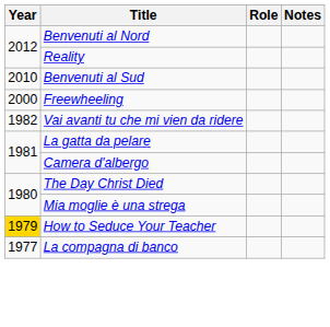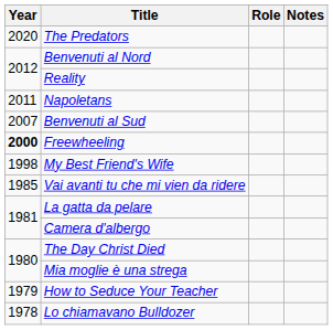 <table class="wikitable sortable">
 <tr>
 <th>Year</th>
 <th>Title</th>
 <th>Role</th>
 <th class="unsortable">Notes</th>
+</tr>
+<tr>
+<td>2020</td>
+<td><em><a href='#'>The Predators</a></em></td>
+<td></td>
+<td></td>
 </tr>
 <tr>
 <td rowspan=2>2012</td>
 <td><em><a href='#'>Benvenuti al Nord</a></em></td>
 <td></td>
 <td></td>
 </tr>
 <tr>
 <td><em><a href='#'>Reality</a></em></td>
 <td></td>
 <td></td>
 </tr>
 <tr>
-<td>2010</td>
+<td>2011</td>
+<td><em><a href='#'>Napoletans</a></em></td>
+<td></td>
+<td></td>
+</tr>
+<tr>
+<td>2007</td>
 <td><em><a href='#'>Benvenuti al Sud</a></em></td>
 <td></td>
 <td></td>
 </tr>
 <tr>
-<td>2000</td>
+<td><strong>2000</strong></td>
 <td><em><a href='#'>Freewheeling</a></em></td>
 <td></td>
 <td></td>
 </tr>
 <tr>
-<td>1982</td>
+<td>1998</td>
+<td><em><a href='#'>My Best Friend's Wife</a></em></td>
+<td></td>
+<td></td>
+</tr>
+<tr>
+<td>1985</td>
 <td><em><a href='#'>Vai avanti tu che mi vien da ridere</a></em></td>
 <td></td>
 <td></td>
 </tr>
 <tr>
 <td rowspan=2>1981</td>
 <td><em><a href='#'>La gatta da pelare</a></em></td>
 <td></td>
 <td></td>
 </tr>
 <tr>
 <td><em><a href='#'>Camera d'albergo</a></em></td>
 <td></td>
 <td></td>
 </tr>
 <tr>
 <td rowspan=2>1980</td>
 <td><em><a href='#'>The Day Christ Died</a></em></td>
 <td></td>
 <td></td>
 </tr>
 <tr>
 <td><em><a href='#'>Mia moglie è una strega</a></em></td>
 <td></td>
 <td></td>
 </tr>
 <tr>
-<td style="background: gold;">1979</td>
+<td>1979</td>
 <td><em><a href='#'>How to Seduce Your Teacher</a></em></td>
 <td></td>
 <td></td>
 </tr>
 <tr>
-<td>1977</td>
-<td><em><a href='#'>La compagna di banco</a></em></td>
+<td>1978</td>
+<td><em><a href='#'>Lo chiamavano Bulldozer</a></em></td>
 <td></td>
 <td></td>
 </tr>
 </table>
